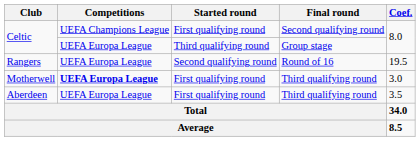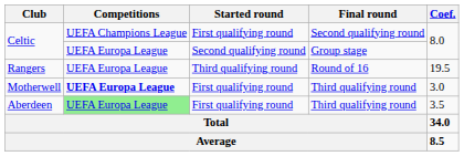 <table class="wikitable">
 <tr>
 <th>Club</th>
 <th>Competitions</th>
 <th>Started round</th>
 <th>Final round</th>
 <th><a href='#'>Coef.</a></th>
 </tr>
 <tr>
 <td rowspan=2><a href='#'>Celtic</a></td>
 <td><a href='#'>UEFA Champions League</a></td>
 <td><a href='#'>First qualifying round</a></td>
 <td><a href='#'>Second qualifying round</a></td>
 <td rowspan=2>8.0</td>
 </tr>
 <tr>
 <td><a href='#'>UEFA Europa League</a></td>
-<td><a href='#'>Third qualifying round</a></td>
+<td><a href='#'>Second qualifying round</a></td>
 <td><a href='#'>Group stage</a></td>
 </tr>
 <tr>
 <td><a href='#'>Rangers</a></td>
 <td><a href='#'>UEFA Europa League</a></td>
-<td><a href='#'>Second qualifying round</a></td>
+<td><a href='#'>Third qualifying round</a></td>
 <td><a href='#'>Round of 16</a></td>
 <td>19.5</td>
 </tr>
 <tr>
 <td><a href='#'>Motherwell</a></td>
 <td><strong><a href='#'>UEFA Europa League</a></strong></td>
 <td><a href='#'>First qualifying round</a></td>
 <td><a href='#'>Third qualifying round</a></td>
 <td>3.0</td>
 </tr>
 <tr>
 <td><a href='#'>Aberdeen</a></td>
-<td><a href='#'>UEFA Europa League</a></td>
+<td style="background: lightgreen;"><a href='#'>UEFA Europa League</a></td>
 <td><a href='#'>First qualifying round</a></td>
 <td><a href='#'>Third qualifying round</a></td>
 <td>3.5</td>
 </tr>
 <tr>
 <th colspan="4">Total</th>
 <td><strong>34.0</strong></td>
 </tr>
 <tr>
 <th colspan="4">Average</th>
 <td><strong>8.5</strong></td>
 </tr>
 </table>
